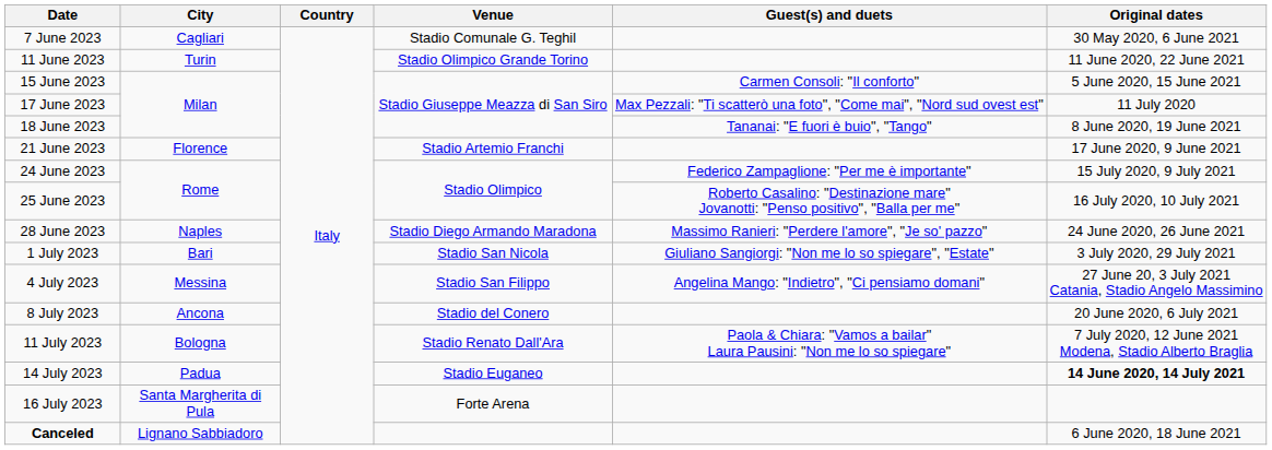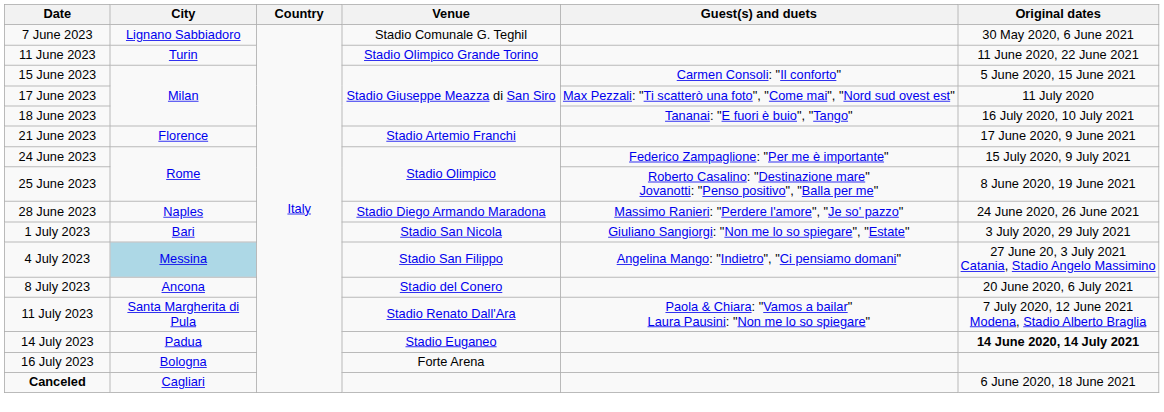 <table class="wikitable" style="text-align:center;">
 <tr>
 <th style="width:125px;">Date</th>
 <th style="width:175px;">City</th>
 <th style="width:100px;">Country</th>
 <th style="width:265px;">Venue</th>
 <th>Guest(s) and duets</th>
 <th>Original dates</th>
 </tr>
 <tr>
 <td>7 June 2023</td>
-<td><a href='#'>Cagliari</a></td>
+<td><a href='#'>Lignano Sabbiadoro</a></td>
 <td rowspan="16"><a href='#'>Italy</a></td>
 <td>Stadio Comunale G. Teghil</td>
 <td></td>
 <td>30 May 2020, 6 June 2021</td>
 </tr>
 <tr>
 <td>11 June 2023</td>
 <td><a href='#'>Turin</a></td>
 <td><a href='#'>Stadio Olimpico Grande Torino</a></td>
 <td></td>
 <td>11 June 2020, 22 June 2021</td>
 </tr>
 <tr>
 <td>15 June  2023</td>
 <td rowspan="3"><a href='#'>Milan</a></td>
 <td rowspan="3"><a href='#'>Stadio Giuseppe Meazza</a> di <a href='#'>San Siro</a></td>
 <td><a href='#'>Carmen Consoli</a>: "<a href='#'>Il conforto</a>"</td>
 <td>5 June 2020, 15 June 2021</td>
 </tr>
 <tr>
 <td>17 June 2023</td>
 <td><a href='#'>Max Pezzali</a>: "<a href='#'>Ti scatterò una foto</a>", "<a href='#'>Come mai</a>", "<a href='#'>Nord sud ovest est</a>"</td>
 <td>11 July 2020</td>
 </tr>
 <tr>
 <td>18 June 2023</td>
 <td><a href='#'>Tananai</a>: "<a href='#'>E fuori è buio</a>", "<a href='#'>Tango</a>"</td>
-<td>8 June 2020, 19 June 2021</td>
+<td>16 July 2020, 10 July 2021</td>
 </tr>
 <tr>
 <td>21 June 2023</td>
 <td><a href='#'>Florence</a></td>
 <td><a href='#'>Stadio Artemio Franchi</a></td>
 <td></td>
 <td>17 June 2020, 9 June 2021</td>
 </tr>
 <tr>
 <td>24 June 2023</td>
 <td rowspan="2"><a href='#'>Rome</a></td>
 <td rowspan="2"><a href='#'>Stadio Olimpico</a></td>
 <td><a href='#'>Federico Zampaglione</a>: "<a href='#'>Per me è importante</a>"</td>
 <td>15 July 2020, 9 July 2021</td>
 </tr>
 <tr>
 <td>25 June 2023</td>
 <td><a href='#'>Roberto Casalino</a>: "<a href='#'>Destinazione mare</a>" <br> <a href='#'>Jovanotti</a>: "<a href='#'>Penso positivo</a>", "<a href='#'>Balla per me</a>"</td>
-<td>16 July 2020, 10 July 2021</td>
+<td>8 June 2020, 19 June 2021</td>
 </tr>
 <tr>
 <td>28 June 2023</td>
 <td><a href='#'>Naples</a></td>
 <td><a href='#'>Stadio Diego Armando Maradona</a></td>
 <td><a href='#'>Massimo Ranieri</a>: "<a href='#'>Perdere l'amore</a>", "<a href='#'>Je so' pazzo</a>"</td>
 <td>24 June 2020, 26 June 2021</td>
 </tr>
 <tr>
 <td>1 July 2023</td>
 <td><a href='#'>Bari</a></td>
 <td><a href='#'>Stadio San Nicola</a></td>
 <td><a href='#'>Giuliano Sangiorgi</a>: "<a href='#'>Non me lo so spiegare</a>", "<a href='#'>Estate</a>"</td>
 <td>3 July 2020, 29 July 2021</td>
 </tr>
 <tr>
 <td>4 July 2023</td>
-<td><a href='#'>Messina</a></td>
+<td style="background: lightblue;"><a href='#'>Messina</a></td>
 <td><a href='#'>Stadio San Filippo</a></td>
 <td><a href='#'>Angelina Mango</a>: "<a href='#'>Indietro</a>", "<a href='#'>Ci pensiamo domani</a>"</td>
 <td>27 June 20, 3 July 2021 <br> <a href='#'>Catania</a>, <a href='#'>Stadio Angelo Massimino</a></td>
 </tr>
 <tr>
 <td>8 July 2023</td>
 <td><a href='#'>Ancona</a></td>
 <td><a href='#'>Stadio del Conero</a></td>
 <td></td>
 <td>20 June 2020, 6 July 2021</td>
 </tr>
 <tr>
 <td>11 July 2023</td>
-<td><a href='#'>Bologna</a></td>
+<td><a href='#'>Santa Margherita di Pula</a></td>
 <td><a href='#'>Stadio Renato Dall'Ara</a></td>
 <td><a href='#'>Paola & Chiara</a>: "<a href='#'>Vamos a bailar</a>" <br> <a href='#'>Laura Pausini</a>: "<a href='#'>Non me lo so spiegare</a>"</td>
 <td>7 July 2020, 12 June 2021 <br> <a href='#'>Modena</a>, <a href='#'>Stadio Alberto Braglia</a></td>
 </tr>
 <tr>
 <td>14 July 2023</td>
 <td><a href='#'>Padua</a></td>
 <td><a href='#'>Stadio Euganeo</a></td>
 <td></td>
 <td><strong>14 June 2020, 14 July 2021</strong></td>
 </tr>
 <tr>
 <td>16 July 2023</td>
-<td><a href='#'>Santa Margherita di Pula</a></td>
+<td><a href='#'>Bologna</a></td>
 <td>Forte Arena</td>
 <td></td>
 <td></td>
 </tr>
 <tr>
 <td><strong>Canceled</strong></td>
-<td><a href='#'>Lignano Sabbiadoro</a></td>
+<td><a href='#'>Cagliari</a></td>
 <td></td>
 <td></td>
 <td>6 June 2020, 18 June 2021</td>
 </tr>
 </table>
